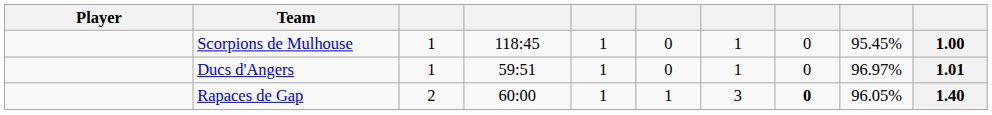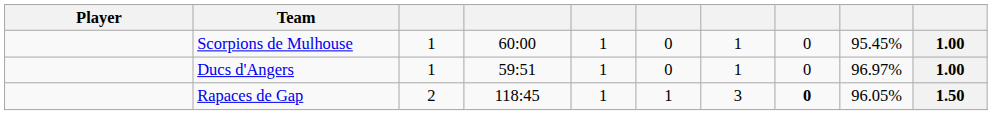 <table class="wikitable sortable" style="text-align: center">
 <tr>
 <th style="width: 11em;">Player</th>
 <th style="width: 12em;">Team</th>
 <th style="width: 3.5em;"></th>
 <th style="width: 6em;"></th>
 <th style="width: 3.5em;"></th>
 <th style="width: 3.5em;"></th>
 <th style="width: 4em;"></th>
 <th style="width: 3.5em;"></th>
 <th style="width: 4em;"></th>
 <th style="width: 4em;"></th>
 </tr>
 <tr>
 <td style="text-align:left;"> </td>
 <td style="text-align:left;"><a href='#'>Scorpions de Mulhouse</a></td>
 <td>1</td>
-<td>118:45</td>
+<td>60:00</td>
 <td>1</td>
 <td>0</td>
 <td>1</td>
 <td>0</td>
 <td>95.45%</td>
 <th>1.00</th>
 </tr>
 <tr>
 <td style="text-align:left;"> </td>
 <td style="text-align:left;"><a href='#'>Ducs d'Angers</a></td>
 <td>1</td>
 <td>59:51</td>
 <td>1</td>
 <td>0</td>
 <td>1</td>
 <td>0</td>
 <td>96.97%</td>
-<th>1.01</th>
+<th>1.00</th>
 </tr>
 <tr>
 <td style="text-align:left;"> </td>
 <td style="text-align:left;"><a href='#'>Rapaces de Gap</a></td>
 <td>2</td>
-<td>60:00</td>
+<td>118:45</td>
 <td>1</td>
 <td>1</td>
 <td>3</td>
 <td><strong>0</strong></td>
 <td>96.05%</td>
-<th>1.40</th>
+<th>1.50</th>
 </tr>
 </table>
